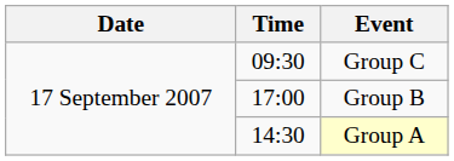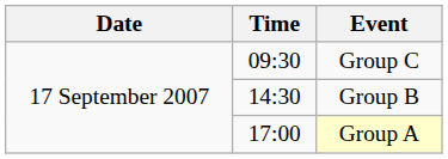 <table class = "wikitable" style="text-align:center;">
 <tr>
 <th width=150>Date</th>
 <th width=50>Time</th>
 <th width=80>Event</th>
 </tr>
 <tr>
 <td rowspan=3>17 September 2007</td>
 <td>09:30</td>
 <td>Group C</td>
 </tr>
 <tr>
-<td>17:00</td>
+<td>14:30</td>
 <td>Group B</td>
 </tr>
 <tr>
-<td>14:30</td>
+<td>17:00</td>
 <td bgcolor=ffffcc>Group A</td>
 </tr>
 </table>
